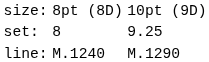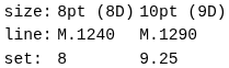 <table style="margin-left:40px;">
 <tr>
 <td>size:</td>
 <td>8pt (8D)</td>
 <td>10pt (9D)</td>
 </tr>
 <tr>
+<td>line:</td>
+<td>M.1240</td>
+<td>M.1290</td>
+</tr>
+<tr>
 <td>set:</td>
 <td>8</td>
 <td>9.25</td>
 </tr>
-<tr>
-<td>line:</td>
-<td>M.1240</td>
-<td>M.1290</td>
-</tr>
 </table>
